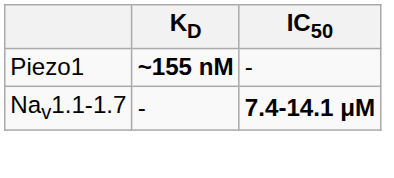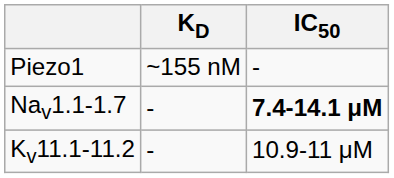 <table class="wikitable">
 <tr>
 <th></th>
 <th>K<sub>D</sub></th>
 <th>IC<sub>50</sub></th>
 </tr>
 <tr>
 <td>Piezo1</td>
-<td><strong>~155 nM</strong></td>
+<td>~155 nM</td>
 <td>-</td>
 </tr>
 <tr>
 <td>Na<sub>v</sub>1.1-1.7</td>
 <td>-</td>
 <td><strong>7.4-14.1 μM</strong></td>
 </tr>
+<tr>
+<td>K<sub>v</sub>11.1-11.2</td>
+<td>-</td>
+<td>10.9-11 μM</td>
+</tr>
 </table>
